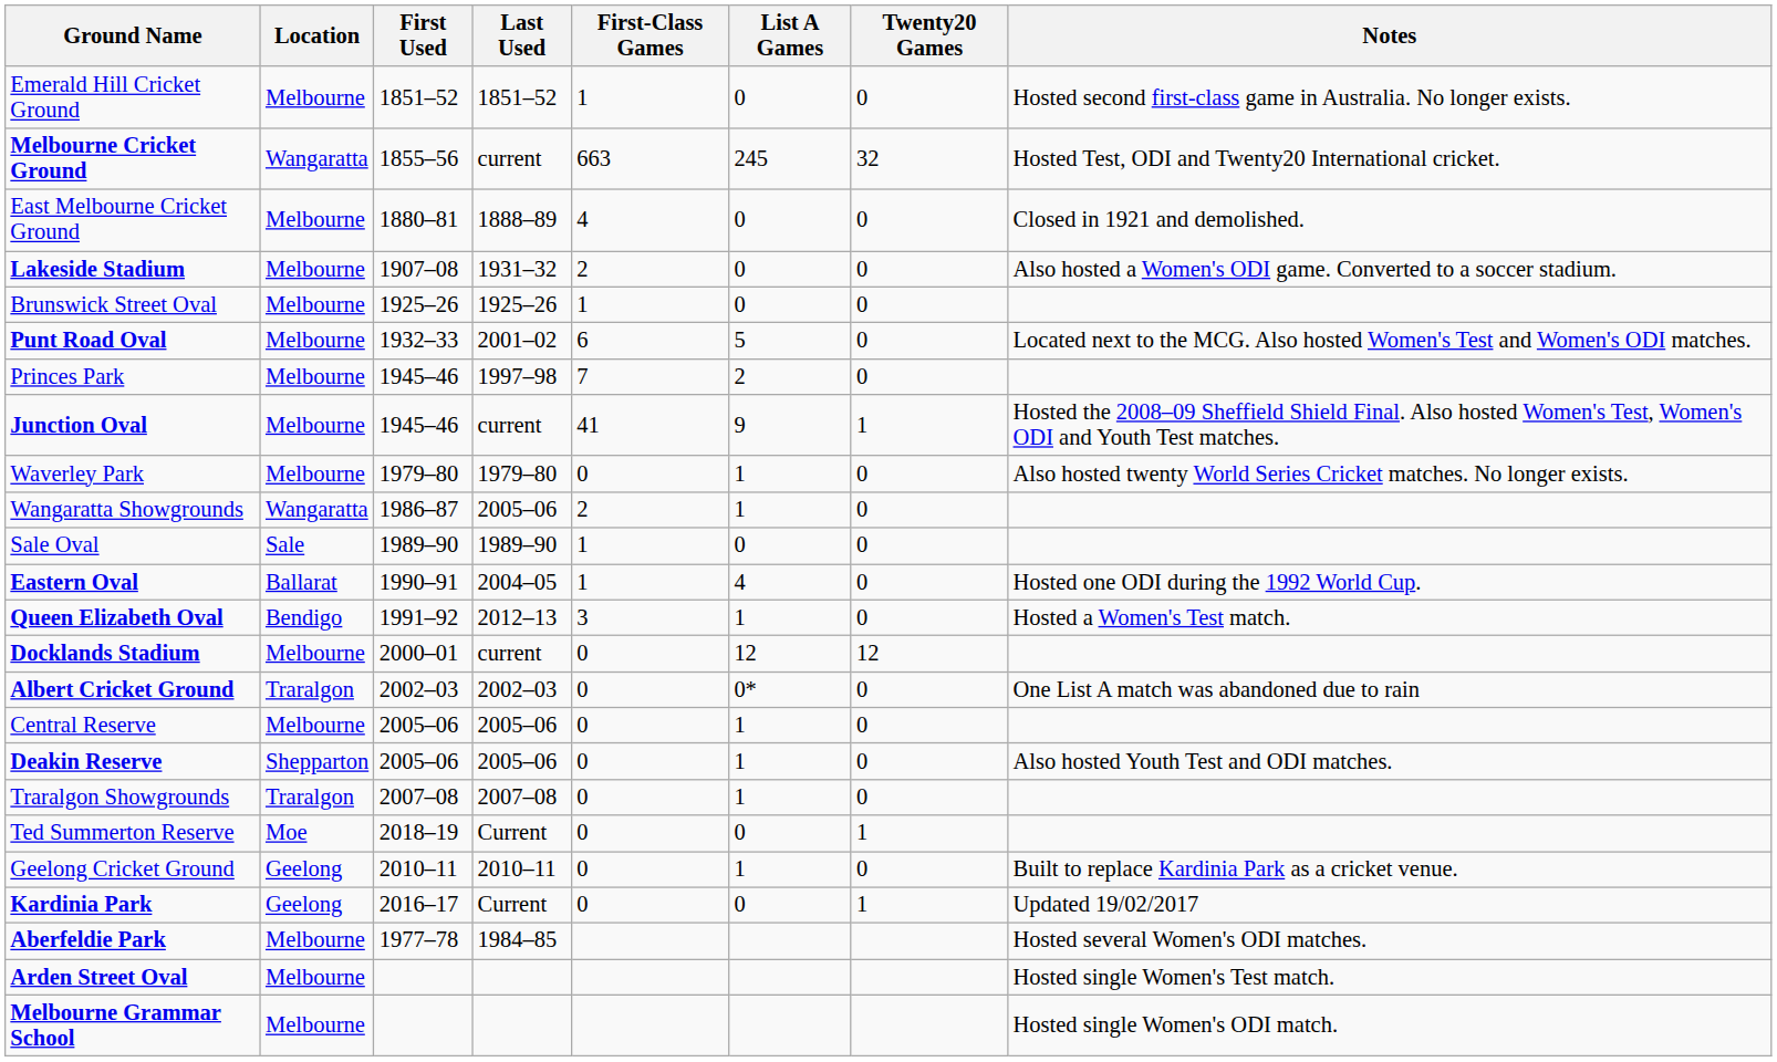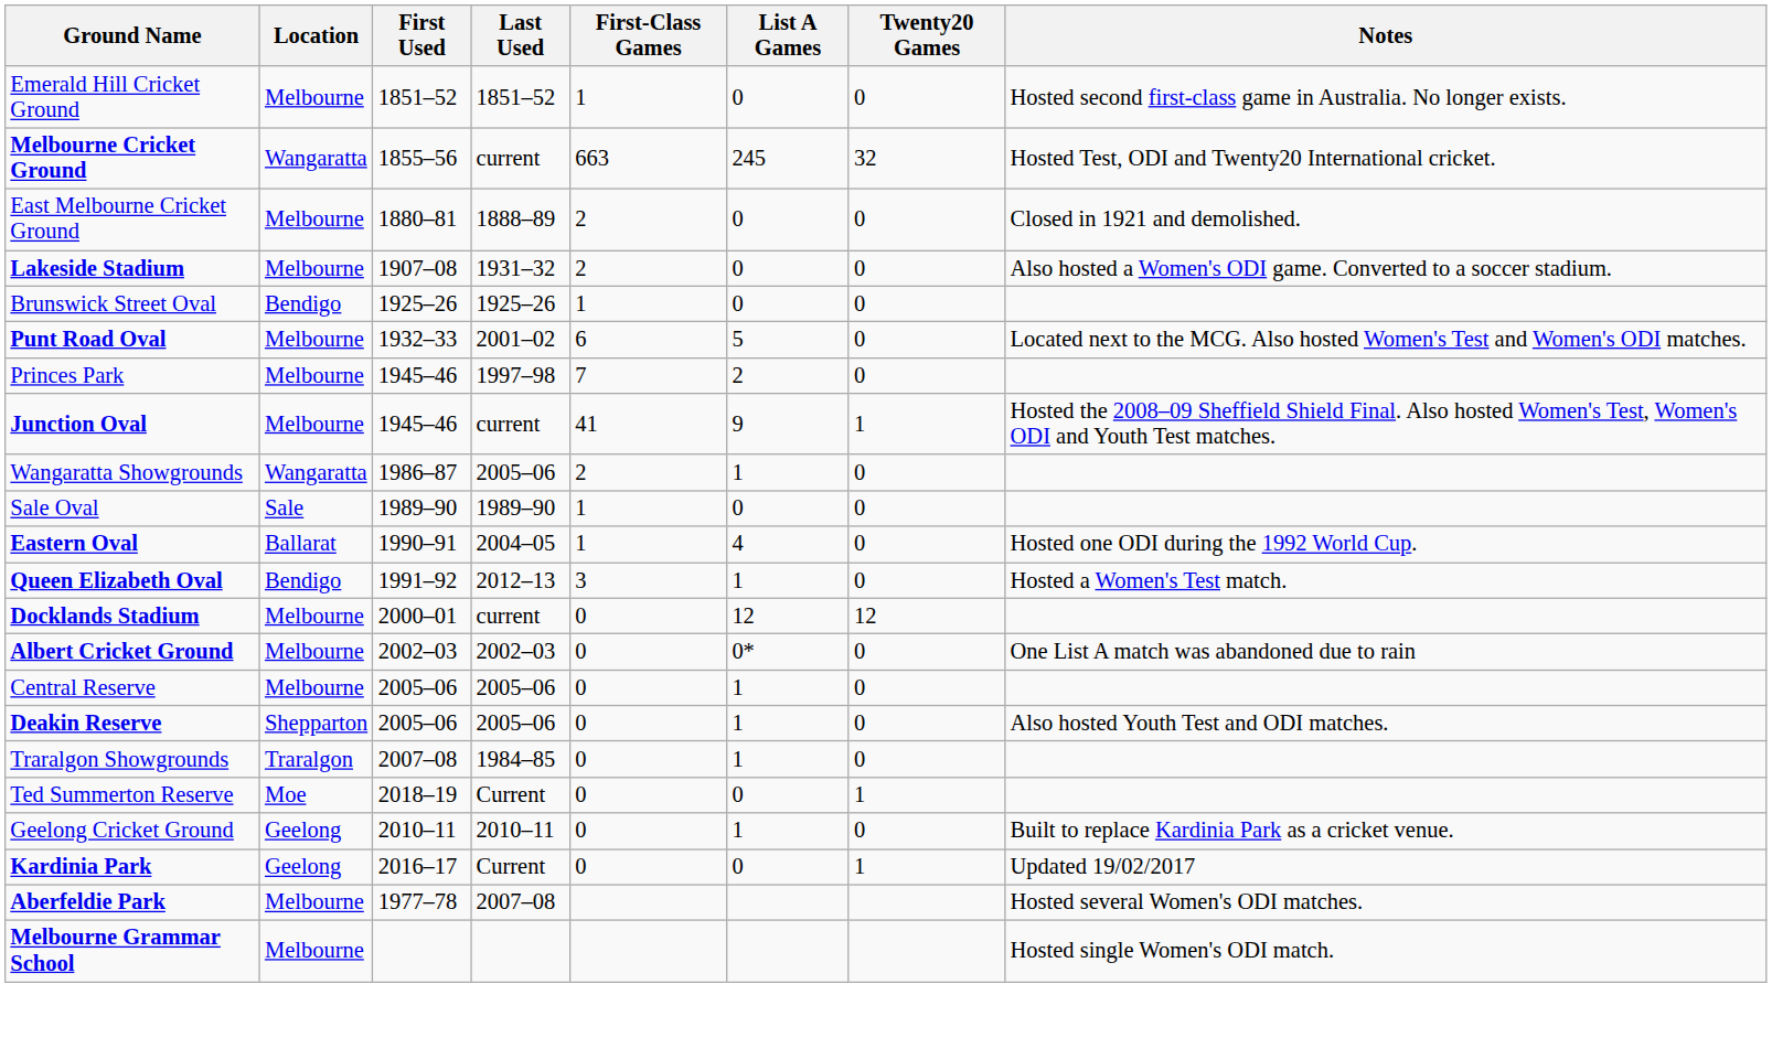 <table class="wikitable sortable">
 <tr>
 <th>Ground Name</th>
 <th>Location</th>
 <th>First Used</th>
 <th>Last Used</th>
 <th>First-Class Games</th>
 <th>List A Games</th>
 <th>Twenty20 Games</th>
 <th>Notes</th>
 </tr>
 <tr>
 <td><a href='#'>Emerald Hill Cricket Ground</a></td>
 <td><a href='#'>Melbourne</a></td>
 <td>1851–52</td>
 <td>1851–52</td>
 <td>1</td>
 <td>0</td>
 <td>0</td>
 <td>Hosted second <a href='#'>first-class</a> game in Australia. No longer exists.</td>
 </tr>
 <tr>
 <td><strong><a href='#'>Melbourne Cricket Ground</a></strong></td>
 <td><a href='#'>Wangaratta</a></td>
 <td>1855–56</td>
 <td>current</td>
 <td>663</td>
 <td>245</td>
 <td>32</td>
 <td>Hosted Test, ODI and Twenty20 International cricket.</td>
 </tr>
 <tr>
 <td><a href='#'>East Melbourne Cricket Ground</a></td>
 <td><a href='#'>Melbourne</a></td>
 <td>1880–81</td>
 <td>1888–89</td>
-<td>4</td>
+<td>2</td>
 <td>0</td>
 <td>0</td>
 <td>Closed in 1921 and demolished.</td>
 </tr>
 <tr>
 <td><strong><a href='#'>Lakeside Stadium</a></strong></td>
 <td><a href='#'>Melbourne</a></td>
 <td>1907–08</td>
 <td>1931–32</td>
 <td>2</td>
 <td>0</td>
 <td>0</td>
 <td>Also hosted a <a href='#'>Women's ODI</a> game. Converted to a soccer stadium.</td>
 </tr>
 <tr>
 <td><a href='#'>Brunswick Street Oval</a></td>
-<td><a href='#'>Melbourne</a></td>
+<td><a href='#'>Bendigo</a></td>
 <td>1925–26</td>
 <td>1925–26</td>
 <td>1</td>
 <td>0</td>
 <td>0</td>
 <td></td>
 </tr>
 <tr>
 <td><strong><a href='#'>Punt Road Oval</a></strong></td>
 <td><a href='#'>Melbourne</a></td>
 <td>1932–33</td>
 <td>2001–02</td>
 <td>6</td>
 <td>5</td>
 <td>0</td>
 <td>Located next to the MCG. Also hosted <a href='#'>Women's Test</a> and <a href='#'>Women's ODI</a> matches.</td>
 </tr>
 <tr>
 <td><a href='#'>Princes Park</a></td>
 <td><a href='#'>Melbourne</a></td>
 <td>1945–46</td>
 <td>1997–98</td>
 <td>7</td>
 <td>2</td>
 <td>0</td>
 <td></td>
 </tr>
 <tr>
 <td><strong><a href='#'>Junction Oval</a></strong></td>
 <td><a href='#'>Melbourne</a></td>
 <td>1945–46</td>
 <td>current</td>
 <td>41</td>
 <td>9</td>
 <td>1</td>
 <td>Hosted the <a href='#'>2008–09 Sheffield Shield Final</a>. Also hosted <a href='#'>Women's Test</a>, <a href='#'>Women's ODI</a> and Youth Test matches.</td>
-</tr>
-<tr>
-<td><a href='#'>Waverley Park</a></td>
-<td><a href='#'>Melbourne</a></td>
-<td>1979–80</td>
-<td>1979–80</td>
-<td>0</td>
-<td>1</td>
-<td>0</td>
-<td>Also hosted twenty <a href='#'>World Series Cricket</a> matches. No longer exists.</td>
 </tr>
 <tr>
 <td><a href='#'>Wangaratta Showgrounds</a></td>
 <td><a href='#'>Wangaratta</a></td>
 <td>1986–87</td>
 <td>2005–06</td>
 <td>2</td>
 <td>1</td>
 <td>0</td>
 <td></td>
 </tr>
 <tr>
 <td><a href='#'>Sale Oval</a></td>
 <td><a href='#'>Sale</a></td>
 <td>1989–90</td>
 <td>1989–90</td>
 <td>1</td>
 <td>0</td>
 <td>0</td>
 <td></td>
 </tr>
 <tr>
 <td><strong><a href='#'>Eastern Oval</a></strong></td>
 <td><a href='#'>Ballarat</a></td>
 <td>1990–91</td>
 <td>2004–05</td>
 <td>1</td>
 <td>4</td>
 <td>0</td>
 <td>Hosted one ODI during the <a href='#'>1992 World Cup</a>.</td>
 </tr>
 <tr>
 <td><strong><a href='#'>Queen Elizabeth Oval</a></strong></td>
 <td><a href='#'>Bendigo</a></td>
 <td>1991–92</td>
 <td>2012–13</td>
 <td>3</td>
 <td>1</td>
 <td>0</td>
 <td>Hosted a <a href='#'>Women's Test</a> match.</td>
 </tr>
 <tr>
 <td><strong><a href='#'>Docklands Stadium</a></strong></td>
 <td><a href='#'>Melbourne</a></td>
 <td>2000–01</td>
 <td>current</td>
 <td>0</td>
 <td>12</td>
 <td>12</td>
 <td></td>
 </tr>
 <tr>
 <td><strong><a href='#'>Albert Cricket Ground</a></strong></td>
-<td><a href='#'>Traralgon</a></td>
+<td><a href='#'>Melbourne</a></td>
 <td>2002–03</td>
 <td>2002–03</td>
 <td>0</td>
 <td>0*</td>
 <td>0</td>
 <td>One List A match was abandoned due to rain</td>
 </tr>
 <tr>
 <td><a href='#'>Central Reserve</a></td>
 <td><a href='#'>Melbourne</a></td>
 <td>2005–06</td>
 <td>2005–06</td>
 <td>0</td>
 <td>1</td>
 <td>0</td>
 <td></td>
 </tr>
 <tr>
 <td><strong><a href='#'>Deakin Reserve</a></strong></td>
 <td><a href='#'>Shepparton</a></td>
 <td>2005–06</td>
 <td>2005–06</td>
 <td>0</td>
 <td>1</td>
 <td>0</td>
 <td>Also hosted Youth Test and ODI matches.</td>
 </tr>
 <tr>
 <td><a href='#'>Traralgon Showgrounds</a></td>
 <td><a href='#'>Traralgon</a></td>
 <td>2007–08</td>
-<td>2007–08</td>
+<td>1984–85</td>
 <td>0</td>
 <td>1</td>
 <td>0</td>
 <td></td>
 </tr>
 <tr>
 <td><a href='#'>Ted Summerton Reserve</a></td>
 <td><a href='#'>Moe</a></td>
 <td>2018–19</td>
 <td>Current</td>
 <td>0</td>
 <td>0</td>
 <td>1</td>
 <td></td>
 </tr>
 <tr>
 <td><a href='#'>Geelong Cricket Ground</a></td>
 <td><a href='#'>Geelong</a></td>
 <td>2010–11</td>
 <td>2010–11</td>
 <td>0</td>
 <td>1</td>
 <td>0</td>
 <td>Built to replace <a href='#'>Kardinia Park</a> as a cricket venue.</td>
 </tr>
 <tr>
 <td><strong><a href='#'>Kardinia Park</a></strong></td>
 <td><a href='#'>Geelong</a></td>
 <td>2016–17</td>
 <td>Current</td>
 <td>0</td>
 <td>0</td>
 <td>1</td>
 <td>Updated 19/02/2017</td>
 </tr>
 <tr>
 <td><strong><a href='#'>Aberfeldie Park</a></strong></td>
 <td><a href='#'>Melbourne</a></td>
 <td>1977–78</td>
-<td>1984–85</td>
+<td>2007–08</td>
 <td></td>
 <td></td>
 <td></td>
 <td>Hosted several Women's ODI matches.</td>
-</tr>
-<tr>
-<td><strong><a href='#'>Arden Street Oval</a></strong></td>
-<td><a href='#'>Melbourne</a></td>
-<td></td>
-<td></td>
-<td></td>
-<td></td>
-<td></td>
-<td>Hosted single Women's Test match.</td>
 </tr>
 <tr>
 <td><strong><a href='#'>Melbourne Grammar School</a></strong></td>
 <td><a href='#'>Melbourne</a></td>
 <td></td>
 <td></td>
 <td></td>
 <td></td>
 <td></td>
 <td>Hosted single Women's ODI match.</td>
 </tr>
 </table>
